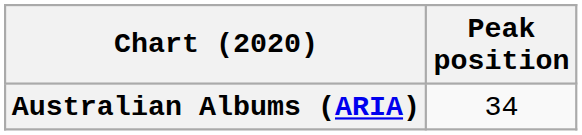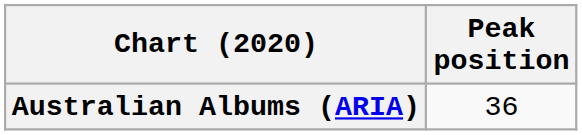 <table class="wikitable plainrowheaders" style="text-align:center">
 <tr>
 <th scope="col">Chart (2020)</th>
 <th scope="col">Peak<br>position</th>
 </tr>
 <tr>
 <th scope="row">Australian Albums (<a href='#'>ARIA</a>)</th>
-<td>34</td>
+<td>36</td>
 </tr>
 </table>
